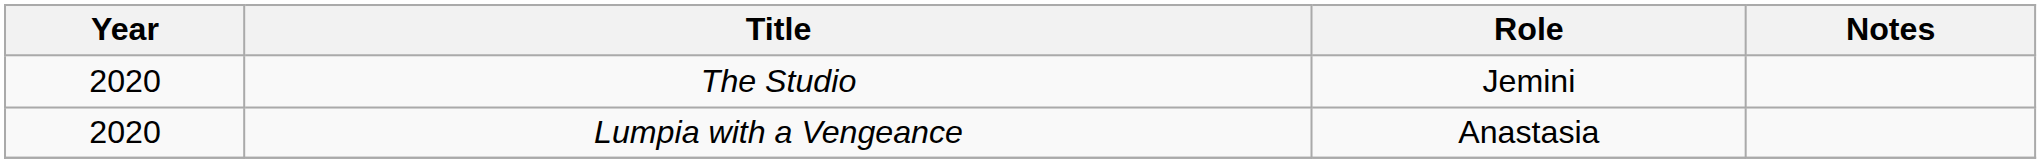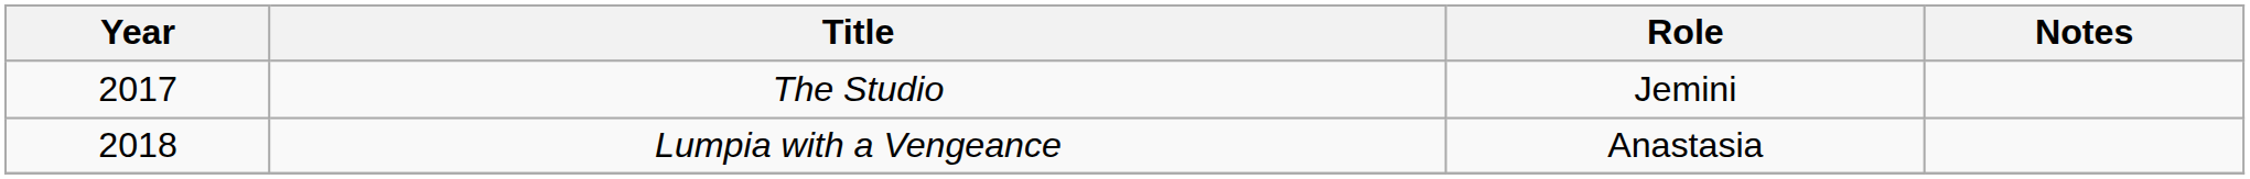 <table class="wikitable"  style="text-align:center; width:80%;">
 <tr>
 <th>Year</th>
 <th>Title</th>
 <th>Role</th>
 <th>Notes</th>
 </tr>
 <tr>
-<td>2020</td>
+<td>2017</td>
 <td><em>The Studio</em></td>
 <td>Jemini</td>
 <td></td>
 </tr>
 <tr>
-<td>2020</td>
+<td>2018</td>
 <td><em>Lumpia with a Vengeance</em></td>
 <td>Anastasia</td>
 <td></td>
 </tr>
 <tr>
 </tr>
 </table>
